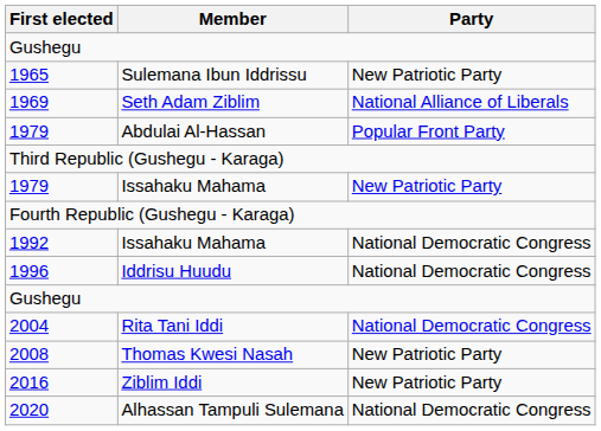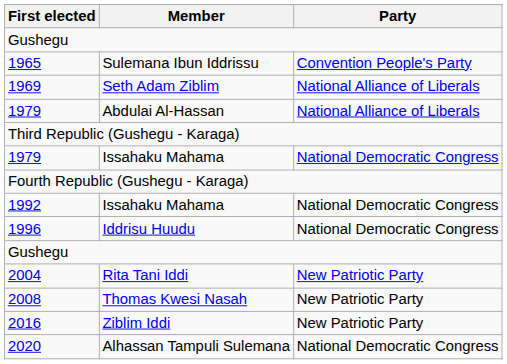 <table class="wikitable">
 <tr>
 <th>First elected</th>
 <th>Member</th>
 <th>Party</th>
 </tr>
 <tr>
 <td colspan=3>Gushegu</td>
 </tr>
 <tr>
 <td><a href='#'>1965</a></td>
 <td>Sulemana Ibun Iddrissu</td>
-<td>New Patriotic Party</td>
+<td><a href='#'>Convention People's Party</a></td>
 </tr>
 <tr>
 <td><a href='#'>1969</a></td>
 <td><a href='#'>Seth Adam Ziblim</a></td>
 <td><a href='#'>National Alliance of Liberals</a></td>
 </tr>
 <tr>
 <td><a href='#'>1979</a></td>
 <td>Abdulai Al-Hassan</td>
-<td><a href='#'>Popular Front Party</a></td>
+<td><a href='#'>National Alliance of Liberals</a></td>
 </tr>
 <tr>
 <td colspan=3>Third Republic (Gushegu - Karaga)</td>
 </tr>
 <tr>
 <td><a href='#'>1979</a></td>
 <td>Issahaku Mahama</td>
-<td><a href='#'>New Patriotic Party</a></td>
+<td><a href='#'>National Democratic Congress</a></td>
 </tr>
 <tr>
 <td colspan=3>Fourth Republic (Gushegu - Karaga)</td>
 </tr>
 <tr>
 <td><a href='#'>1992</a></td>
 <td>Issahaku Mahama</td>
 <td>National Democratic Congress</td>
 </tr>
 <tr>
 <td><a href='#'>1996</a></td>
 <td><a href='#'>Iddrisu Huudu</a></td>
 <td>National Democratic Congress</td>
 </tr>
 <tr>
 <td colspan=3>Gushegu</td>
 </tr>
 <tr>
 <td><a href='#'>2004</a></td>
 <td><a href='#'>Rita Tani Iddi</a></td>
-<td><a href='#'>National Democratic Congress</a></td>
+<td><a href='#'>New Patriotic Party</a></td>
 </tr>
 <tr>
 <td><a href='#'>2008</a></td>
 <td><a href='#'>Thomas Kwesi Nasah</a></td>
 <td>New Patriotic Party</td>
 </tr>
 <tr>
 <td><a href='#'>2016</a></td>
 <td><a href='#'>Ziblim Iddi</a></td>
 <td>New Patriotic Party</td>
 </tr>
 <tr>
 <td><a href='#'>2020</a></td>
 <td>Alhassan Tampuli Sulemana</td>
 <td>National Democratic Congress</td>
 </tr>
 </table>
